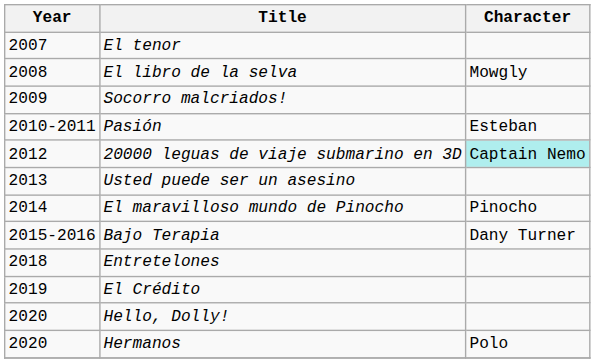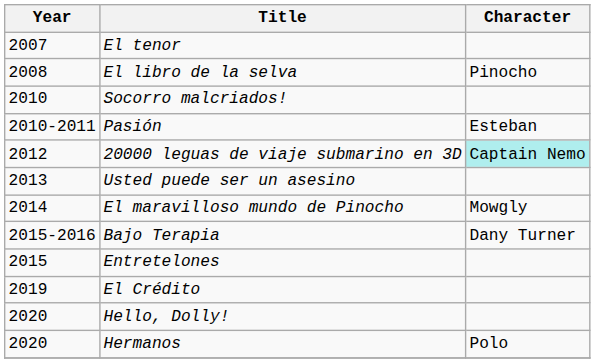 <table class="wikitable" style="font-size: 90%;">
 <tr>
 <th>Year</th>
 <th>Title</th>
 <th>Character</th>
 </tr>
 <tr>
 <td>2007</td>
 <td><em>El tenor</em></td>
 <td></td>
 </tr>
 <tr>
 <td>2008</td>
 <td><em>El libro de la selva</em></td>
-<td>Mowgly</td>
+<td>Pinocho</td>
 </tr>
 <tr>
-<td>2009</td>
+<td>2010</td>
 <td><em>Socorro malcriados!</em></td>
 <td></td>
 </tr>
 <tr>
 <td>2010-2011</td>
 <td><em>Pasión</em></td>
 <td>Esteban</td>
 </tr>
 <tr>
 <td>2012</td>
 <td><em>20000 leguas de viaje submarino en 3D</em></td>
 <td style="background: paleturquoise;">Captain Nemo</td>
 </tr>
 <tr>
 <td>2013</td>
 <td><em>Usted puede ser un asesino</em></td>
 <td></td>
 </tr>
 <tr>
 <td>2014</td>
 <td><em>El maravilloso mundo de Pinocho</em></td>
-<td>Pinocho</td>
+<td>Mowgly</td>
 </tr>
 <tr>
 <td>2015-2016</td>
 <td><em>Bajo Terapia</em></td>
 <td>Dany Turner</td>
 </tr>
 <tr>
-<td>2018</td>
+<td>2015</td>
 <td><em>Entretelones</em></td>
 <td></td>
 </tr>
 <tr>
 <td>2019</td>
 <td><em>El Crédito</em></td>
 <td></td>
 </tr>
 <tr>
 <td>2020</td>
 <td><em>Hello, Dolly!</em></td>
 <td></td>
 </tr>
 <tr>
 <td>2020</td>
 <td><em>Hermanos</em></td>
 <td>Polo</td>
 </tr>
 <tr>
 </tr>
 </table>
